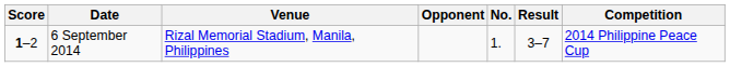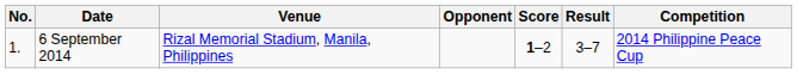 <table class="wikitable">
 <tr>
-<th>Score</th>
+<th>No.</th>
 <th>Date</th>
 <th>Venue</th>
 <th>Opponent</th>
-<th>No.</th>
+<th>Score</th>
 <th>Result</th>
 <th>Competition</th>
 </tr>
 <tr>
-<td align=center><strong>1</strong>–2</td>
+<td>1.</td>
 <td>6 September 2014</td>
 <td><a href='#'>Rizal Memorial Stadium</a>, <a href='#'>Manila</a>, <a href='#'>Philippines</a></td>
 <td></td>
-<td>1.</td>
+<td align=center><strong>1</strong>–2</td>
 <td align=center>3–7</td>
 <td><a href='#'>2014 Philippine Peace Cup</a></td>
 </tr>
 </table>
